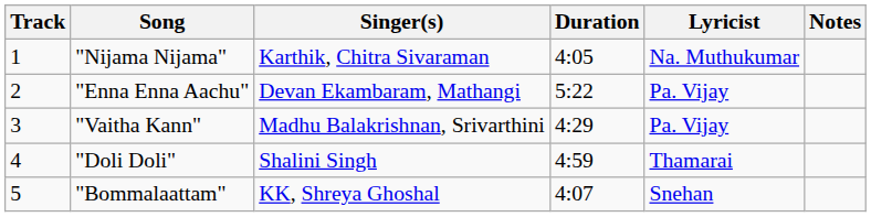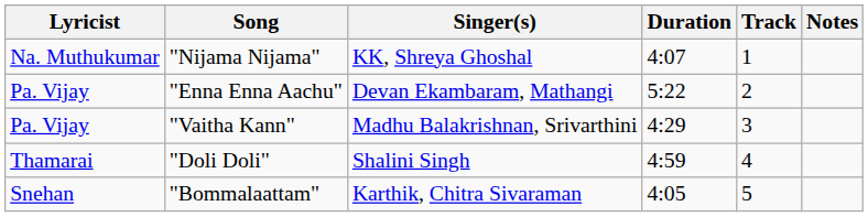 <table class="wikitable">
 <tr style="background:#ccc; text-align:center;">
-<th>Track</th>
+<th>Lyricist</th>
 <th>Song</th>
 <th>Singer(s)</th>
 <th>Duration</th>
-<th>Lyricist</th>
+<th>Track</th>
 <th>Notes</th>
 </tr>
 <tr>
+<td><a href='#'>Na. Muthukumar</a></td>
+<td>"Nijama Nijama"</td>
+<td><a href='#'>KK</a>, <a href='#'>Shreya Ghoshal</a></td>
+<td>4:07</td>
 <td>1</td>
-<td>"Nijama Nijama"</td>
-<td><a href='#'>Karthik</a>, <a href='#'>Chitra Sivaraman</a></td>
-<td>4:05</td>
-<td><a href='#'>Na. Muthukumar</a></td>
 <td></td>
 </tr>
 <tr>
-<td>2</td>
+<td><a href='#'>Pa. Vijay</a></td>
 <td>"Enna Enna Aachu"</td>
 <td><a href='#'>Devan Ekambaram</a>, <a href='#'>Mathangi</a></td>
 <td>5:22</td>
-<td><a href='#'>Pa. Vijay</a></td>
+<td>2</td>
 <td></td>
 </tr>
 <tr>
-<td>3</td>
+<td><a href='#'>Pa. Vijay</a></td>
 <td>"Vaitha Kann"</td>
 <td><a href='#'>Madhu Balakrishnan</a>, Srivarthini</td>
 <td>4:29</td>
-<td><a href='#'>Pa. Vijay</a></td>
+<td>3</td>
 <td></td>
 </tr>
 <tr>
-<td>4</td>
+<td><a href='#'>Thamarai</a></td>
 <td>"Doli Doli"</td>
 <td><a href='#'>Shalini Singh</a></td>
 <td>4:59</td>
-<td><a href='#'>Thamarai</a></td>
+<td>4</td>
 <td></td>
 </tr>
 <tr>
+<td><a href='#'>Snehan</a></td>
+<td>"Bommalaattam"</td>
+<td><a href='#'>Karthik</a>, <a href='#'>Chitra Sivaraman</a></td>
+<td>4:05</td>
 <td>5</td>
-<td>"Bommalaattam"</td>
-<td><a href='#'>KK</a>, <a href='#'>Shreya Ghoshal</a></td>
-<td>4:07</td>
-<td><a href='#'>Snehan</a></td>
 <td></td>
 </tr>
 </table>
